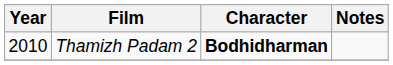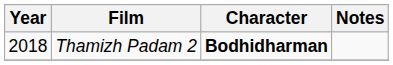 <table class="wikitable">
 <tr style="background:#ccc; text-align:center;">
 <th>Year</th>
 <th>Film</th>
 <th>Character</th>
 <th>Notes</th>
 </tr>
 <tr>
-<td>2010</td>
+<td>2018</td>
 <td><em>Thamizh Padam 2</em></td>
 <td><strong>Bodhidharman</strong></td>
 <td></td>
 </tr>
 <tr>
 </tr>
 </table>
